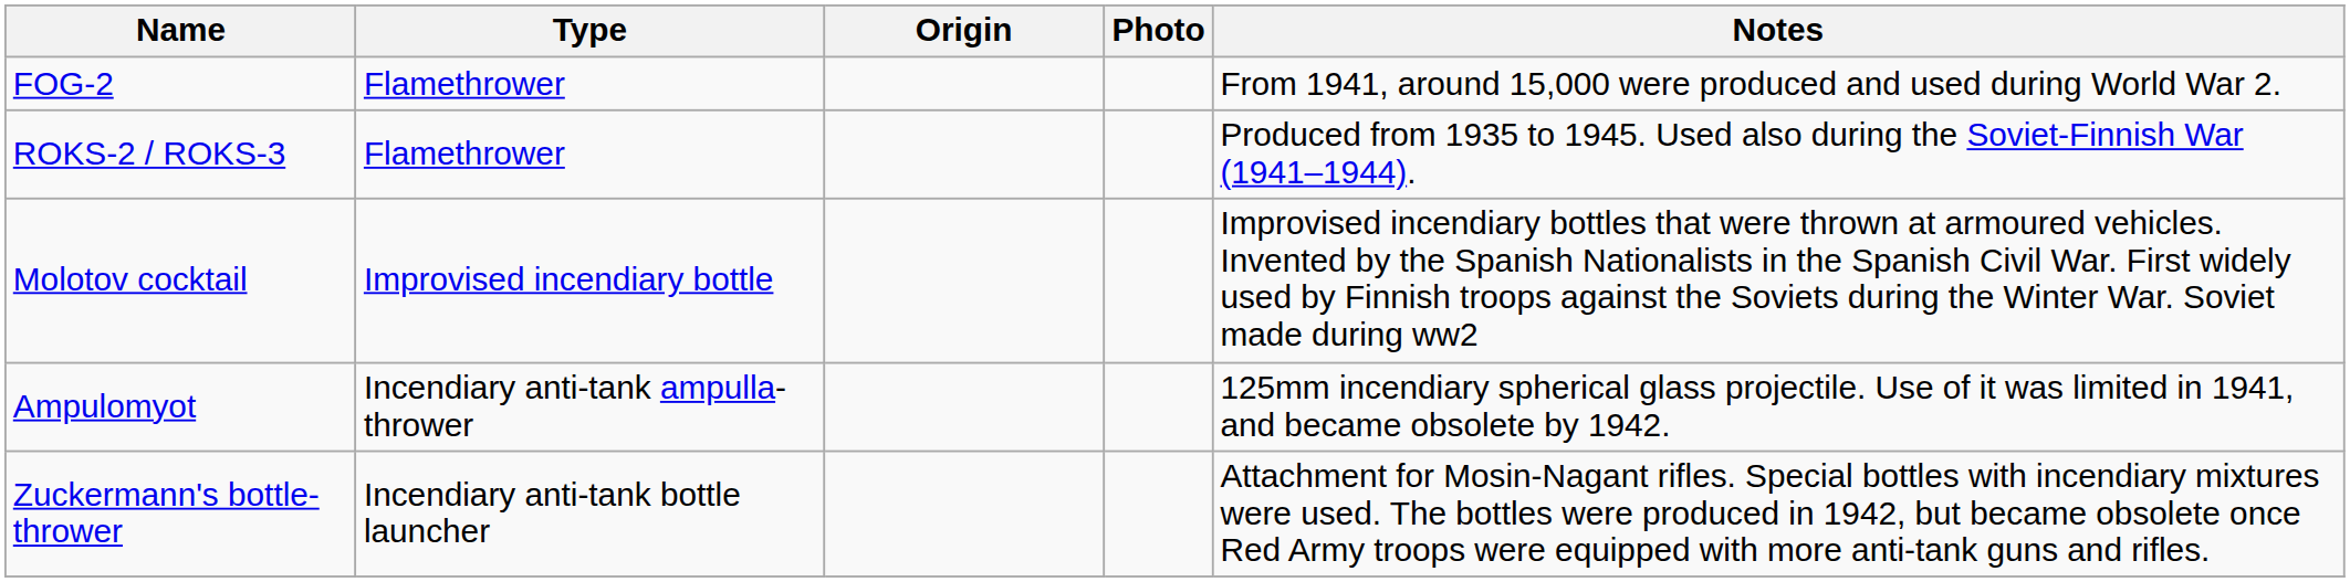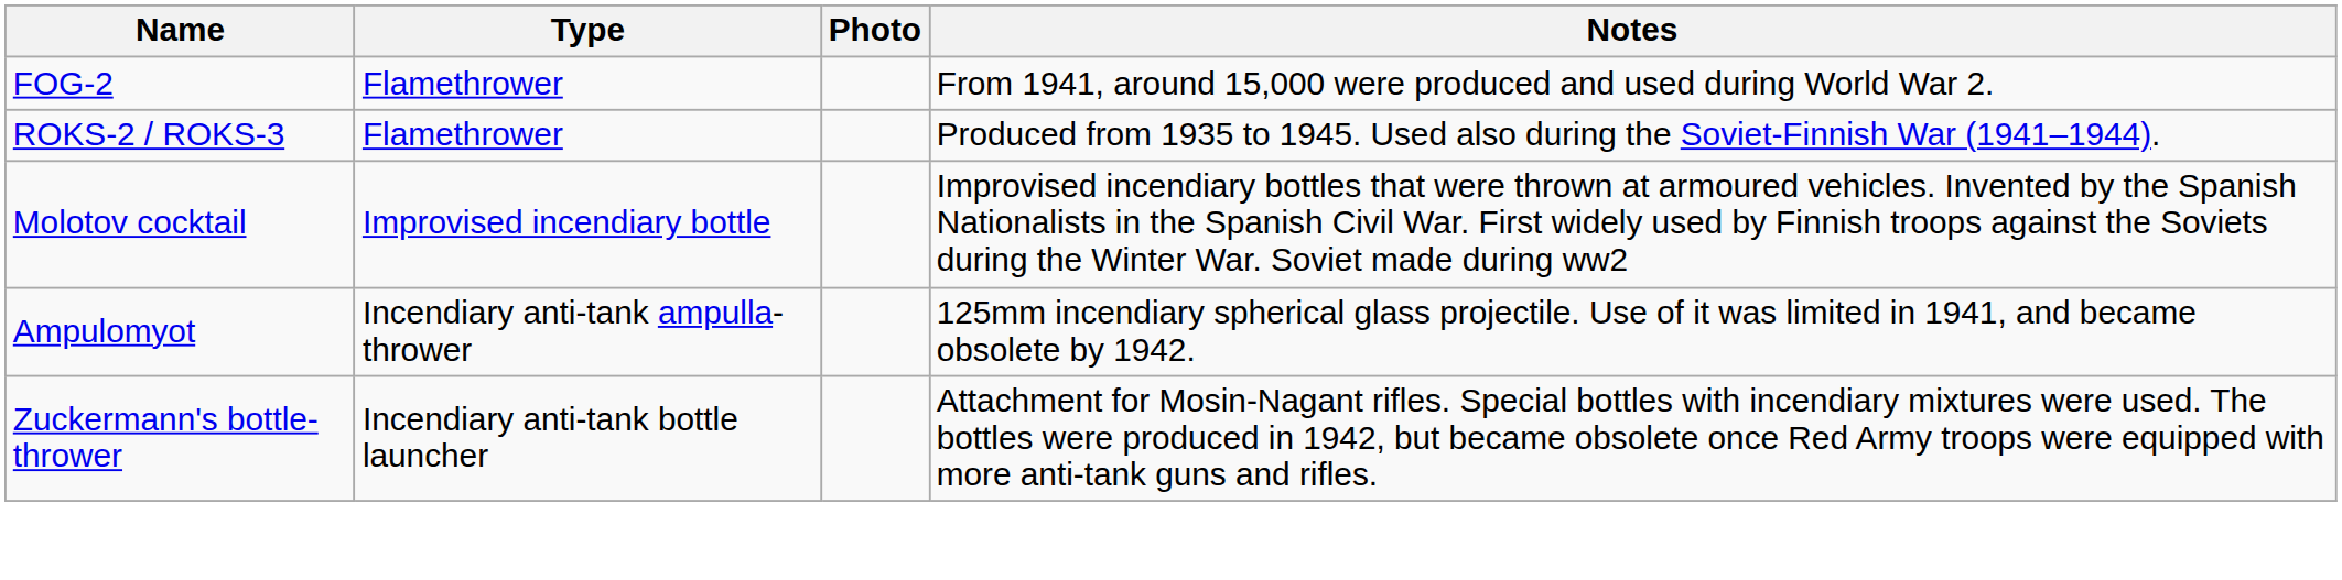 <table class="wikitable" style="width:90%;">
 <tr>
 <th style="width:15%;">Name</th>
 <th style="width:20%;">Type</th>
-<th style="width:12%;">Origin</th>
 <th>Photo</th>
 <th>Notes</th>
 </tr>
 <tr>
 <td><a href='#'>FOG-2</a></td>
 <td><a href='#'>Flamethrower</a></td>
 <td></td>
-<td></td>
 <td>From 1941, around 15,000 were produced and used during World War 2.</td>
 </tr>
 <tr>
 <td><a href='#'>ROKS-2 / ROKS-3</a></td>
 <td><a href='#'>Flamethrower</a></td>
-<td></td>
 <td></td>
 <td>Produced from 1935 to 1945. Used also during the <a href='#'>Soviet-Finnish War (1941–1944)</a>.</td>
 </tr>
 <tr>
 <td><a href='#'>Molotov cocktail</a></td>
 <td><a href='#'>Improvised incendiary bottle</a></td>
 <td></td>
-<td></td>
 <td>Improvised incendiary bottles that were thrown at armoured vehicles. Invented by the Spanish Nationalists in the Spanish Civil War. First widely used by Finnish troops against the Soviets during the Winter War. Soviet made during ww2</td>
 </tr>
 <tr>
 <td><a href='#'>Ampulomyot</a></td>
 <td>Incendiary anti-tank <a href='#'>ampulla</a>-thrower</td>
-<td></td>
 <td></td>
 <td>125mm incendiary spherical glass projectile. Use of it was limited in 1941, and became obsolete by 1942.</td>
 </tr>
 <tr>
 <td><a href='#'>Zuckermann's bottle-thrower</a></td>
 <td>Incendiary anti-tank bottle launcher</td>
 <td></td>
-<td></td>
 <td>Attachment for Mosin-Nagant rifles. Special bottles with incendiary mixtures were used. The bottles were produced in 1942, but became obsolete once Red Army troops were equipped with more anti-tank guns and rifles.</td>
 </tr>
 </table>
